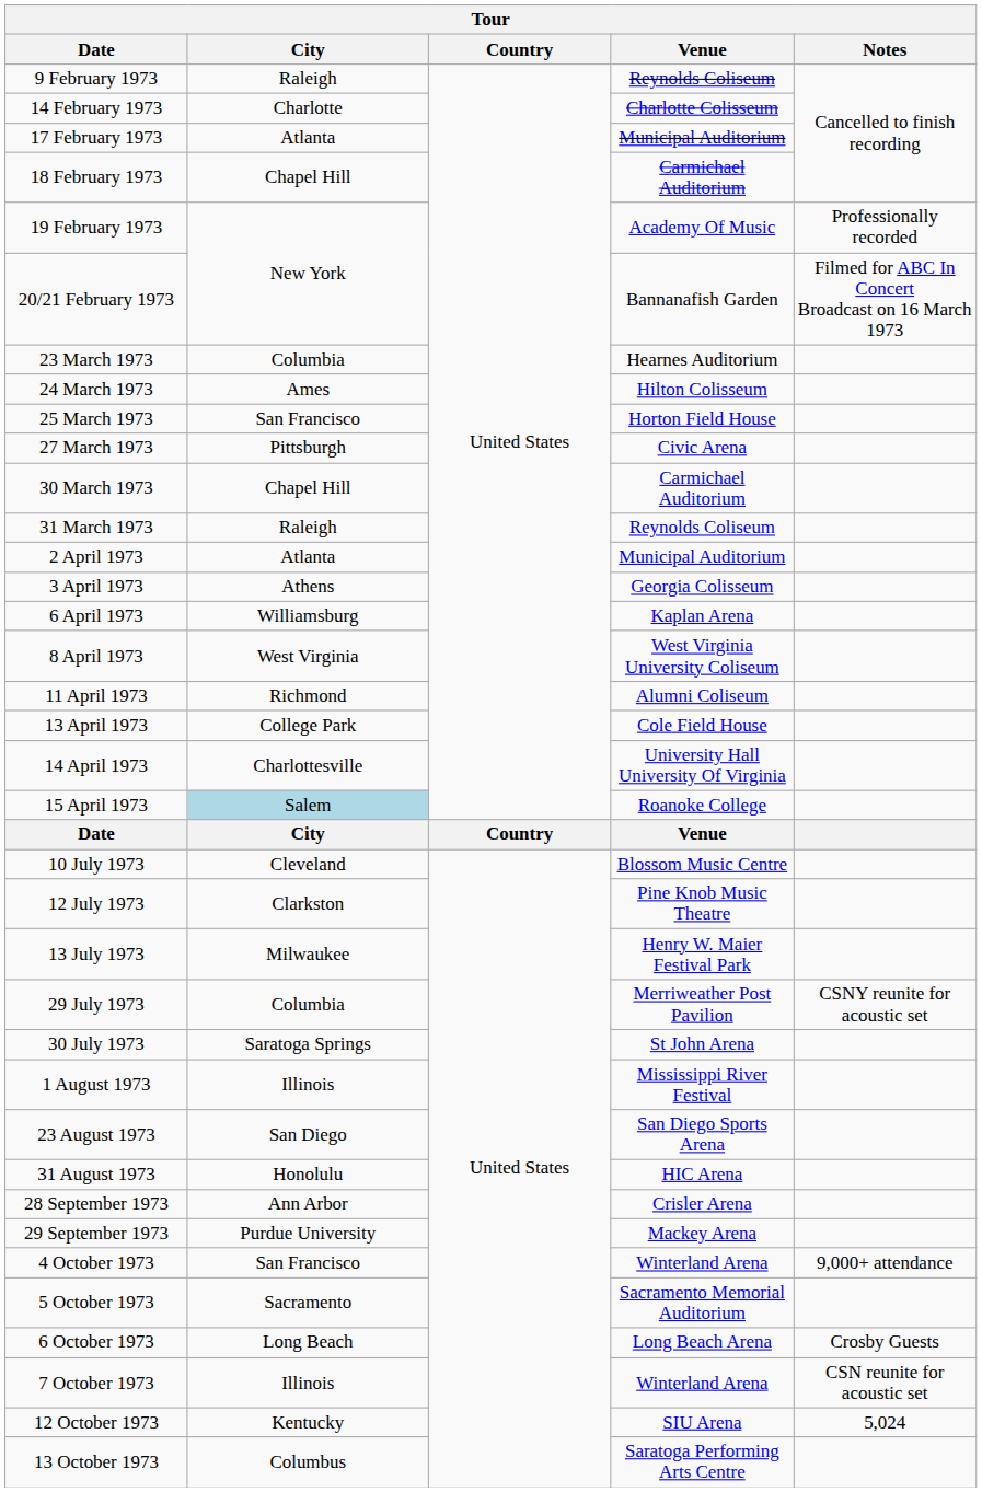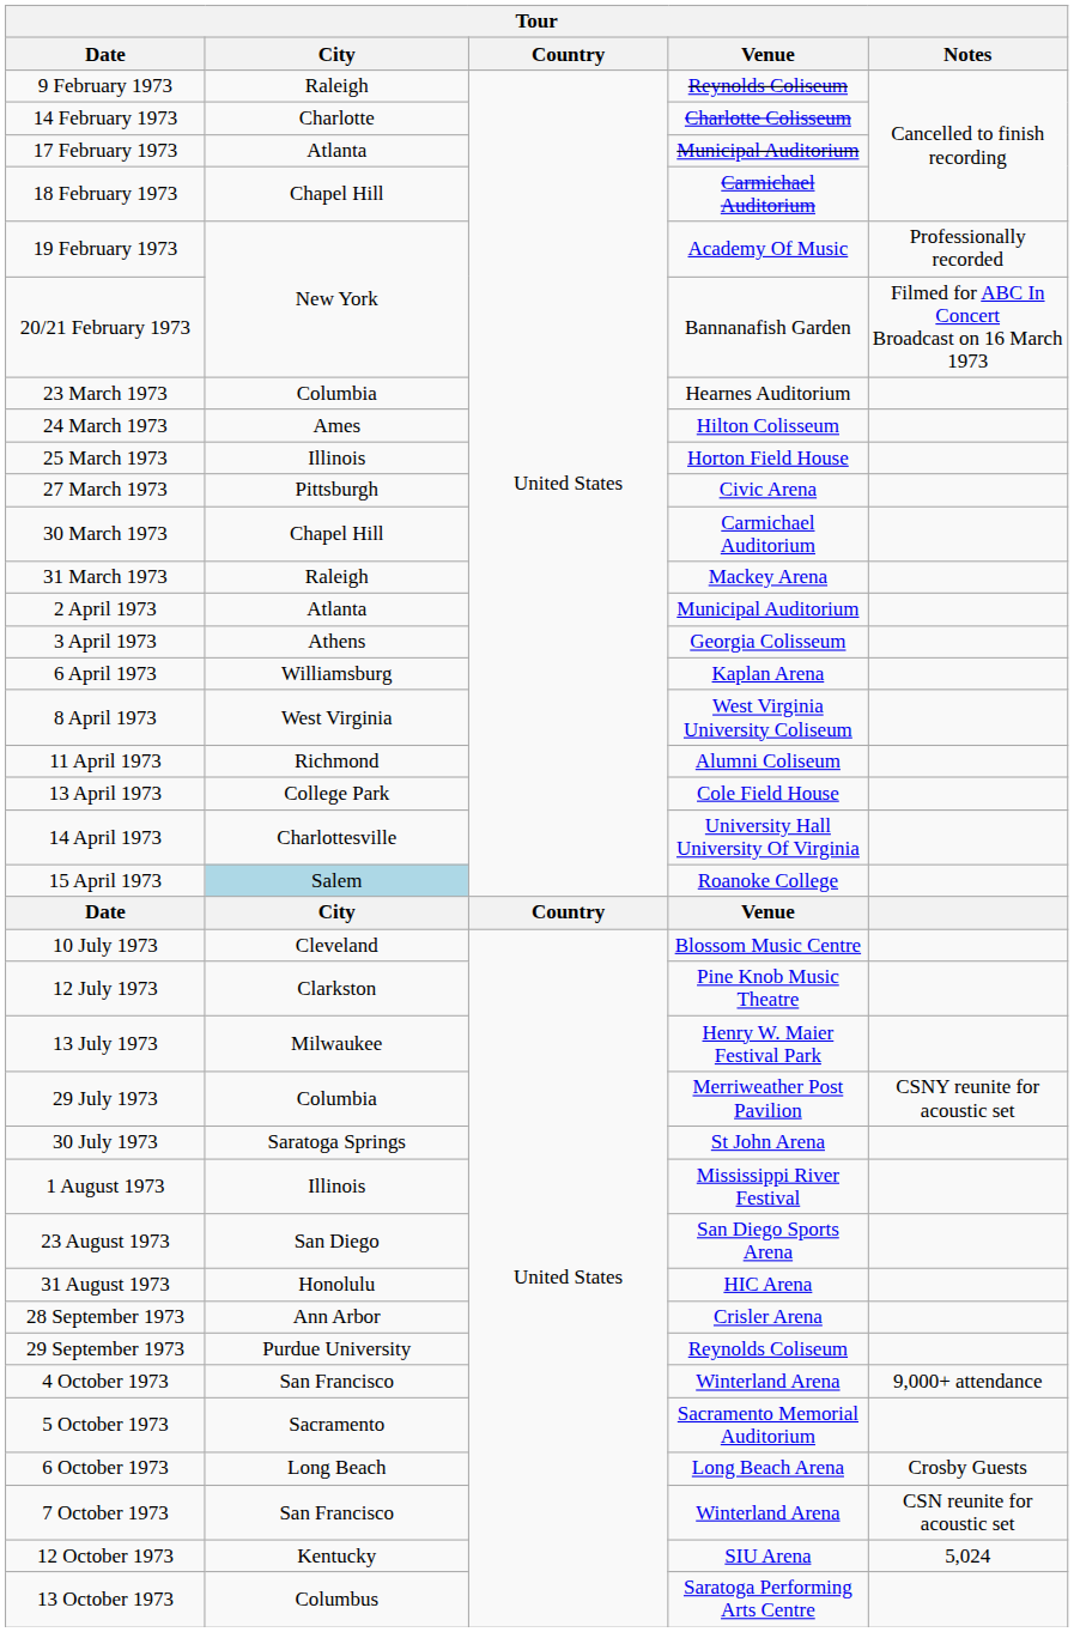 <table class="wikitable" style="text-align:center;">
 <tr>
 <th colspan="5">Tour</th>
 </tr>
 <tr>
 <th style="width:150px;">Date</th>
 <th style="width:200px;">City</th>
 <th style="width:150px;">Country</th>
 <th style="width:150px;">Venue</th>
 <th style="width:150px;">Notes</th>
 </tr>
 <tr>
 <td>9 February 1973</td>
 <td>Raleigh</td>
 <td rowspan="20">United States</td>
 <td><s><a href='#'>Reynolds Coliseum</a></s></td>
 <td rowspan="4">Cancelled to finish recording</td>
 </tr>
 <tr>
 <td>14 February 1973</td>
 <td>Charlotte</td>
 <td><a href='#'><s>Charlotte Colisseum</s></a></td>
 </tr>
 <tr>
 <td>17 February 1973</td>
 <td>Atlanta</td>
 <td><s><a href='#'>Municipal Auditorium</a></s></td>
 </tr>
 <tr>
 <td>18 February 1973</td>
 <td>Chapel Hill</td>
 <td><a href='#'><s>Carmichael Auditorium</s></a></td>
 </tr>
 <tr>
 <td>19 February 1973</td>
 <td rowspan="2">New York</td>
 <td><a href='#'>Academy Of Music</a></td>
 <td>Professionally recorded</td>
 </tr>
 <tr>
 <td>20/21 February 1973</td>
 <td>Bannanafish Garden</td>
 <td>Filmed for <a href='#'>ABC In Concert</a><br>Broadcast on 16 March 1973</td>
 </tr>
 <tr>
 <td>23 March 1973</td>
 <td>Columbia</td>
 <td>Hearnes Auditorium</td>
 <td></td>
 </tr>
 <tr>
 <td>24 March 1973</td>
 <td>Ames</td>
 <td><a href='#'>Hilton Colisseum</a></td>
 <td></td>
 </tr>
 <tr>
 <td>25 March 1973</td>
-<td>San Francisco</td>
+<td>Illinois</td>
 <td><a href='#'>Horton Field House</a></td>
 <td></td>
 </tr>
 <tr>
 <td>27 March 1973</td>
 <td>Pittsburgh</td>
 <td><a href='#'>Civic Arena</a></td>
 <td></td>
 </tr>
 <tr>
 <td>30 March 1973</td>
 <td>Chapel Hill</td>
 <td><a href='#'>Carmichael Auditorium</a></td>
 <td></td>
 </tr>
 <tr>
 <td>31 March 1973</td>
 <td>Raleigh</td>
-<td><a href='#'>Reynolds Coliseum</a></td>
+<td><a href='#'>Mackey Arena</a></td>
 <td></td>
 </tr>
 <tr>
 <td>2 April 1973</td>
 <td>Atlanta</td>
 <td><a href='#'>Municipal Auditorium</a></td>
 <td></td>
 </tr>
 <tr>
 <td>3 April 1973</td>
 <td>Athens</td>
 <td><a href='#'>Georgia Colisseum</a></td>
 <td></td>
 </tr>
 <tr>
 <td>6 April 1973</td>
 <td>Williamsburg</td>
 <td><a href='#'>Kaplan Arena</a></td>
 <td></td>
 </tr>
 <tr>
 <td>8 April 1973</td>
 <td>West Virginia</td>
 <td><a href='#'>West Virginia University Coliseum</a></td>
 <td></td>
 </tr>
 <tr>
 <td>11 April 1973</td>
 <td>Richmond</td>
 <td><a href='#'>Alumni Coliseum</a></td>
 <td></td>
 </tr>
 <tr>
 <td>13 April 1973</td>
 <td>College Park</td>
 <td><a href='#'>Cole Field House</a></td>
 <td></td>
 </tr>
 <tr>
 <td>14 April 1973</td>
 <td>Charlottesville</td>
 <td><a href='#'>University Hall University Of Virginia</a></td>
 <td></td>
 </tr>
 <tr>
 <td>15 April 1973</td>
 <td style="background: lightblue;">Salem</td>
 <td><a href='#'>Roanoke College</a></td>
 <td></td>
 </tr>
 <tr>
 <th>Date</th>
 <th>City</th>
 <th>Country</th>
 <th>Venue</th>
 <th></th>
 </tr>
 <tr>
 <td>10 July 1973</td>
 <td>Cleveland</td>
 <td rowspan="16">United States</td>
 <td><a href='#'>Blossom Music Centre</a></td>
 <td></td>
 </tr>
 <tr>
 <td>12 July 1973</td>
 <td>Clarkston</td>
 <td><a href='#'>Pine Knob Music Theatre</a></td>
 <td></td>
 </tr>
 <tr>
 <td>13 July 1973</td>
 <td>Milwaukee</td>
 <td><a href='#'>Henry W. Maier Festival Park</a></td>
 <td></td>
 </tr>
 <tr>
 <td>29 July 1973</td>
 <td>Columbia</td>
 <td><a href='#'>Merriweather Post Pavilion</a></td>
 <td>CSNY reunite for acoustic set</td>
 </tr>
 <tr>
 <td>30 July 1973</td>
 <td>Saratoga Springs</td>
 <td><a href='#'>St John Arena</a></td>
 <td></td>
 </tr>
 <tr>
 <td>1 August 1973</td>
 <td>Illinois</td>
 <td><a href='#'>Mississippi River Festival</a></td>
 <td></td>
 </tr>
 <tr>
 <td>23 August 1973</td>
 <td>San Diego</td>
 <td><a href='#'>San Diego Sports Arena</a></td>
 <td></td>
 </tr>
 <tr>
 <td>31 August 1973</td>
 <td>Honolulu</td>
 <td><a href='#'>HIC Arena</a></td>
 <td></td>
 </tr>
 <tr>
 <td>28 September 1973</td>
 <td>Ann Arbor</td>
 <td><a href='#'>Crisler Arena</a></td>
 <td></td>
 </tr>
 <tr>
 <td>29 September 1973</td>
 <td>Purdue University</td>
-<td><a href='#'>Mackey Arena</a></td>
+<td><a href='#'>Reynolds Coliseum</a></td>
 <td></td>
 </tr>
 <tr>
 <td>4 October 1973</td>
 <td>San Francisco</td>
 <td><a href='#'>Winterland Arena</a></td>
 <td>9,000+ attendance</td>
 </tr>
 <tr>
 <td>5 October 1973</td>
 <td>Sacramento</td>
 <td><a href='#'>Sacramento Memorial Auditorium</a></td>
 <td></td>
 </tr>
 <tr>
 <td>6 October 1973</td>
 <td>Long Beach</td>
 <td><a href='#'>Long Beach Arena</a></td>
 <td>Crosby Guests</td>
 </tr>
 <tr>
 <td>7 October 1973</td>
-<td>Illinois</td>
+<td>San Francisco</td>
 <td><a href='#'>Winterland Arena</a></td>
 <td>CSN reunite for acoustic set</td>
 </tr>
 <tr>
 <td>12 October 1973</td>
 <td>Kentucky</td>
 <td><a href='#'>SIU Arena</a></td>
 <td>5,024</td>
 </tr>
 <tr>
 <td>13 October 1973</td>
 <td>Columbus</td>
 <td><a href='#'>Saratoga Performing Arts Centre</a></td>
 <td></td>
 </tr>
 </table>
